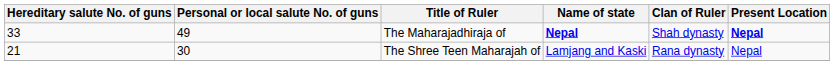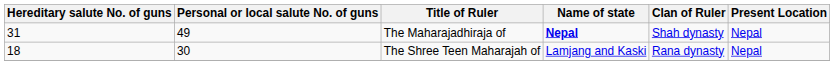 <table class="wikitable">
 <tr>
 <th>Hereditary salute No. of guns</th>
 <th>Personal or local salute No. of guns</th>
 <th>Title of Ruler</th>
 <th>Name of state</th>
 <th>Clan of Ruler</th>
 <th>Present Location</th>
 </tr>
 <tr>
-<td>33</td>
+<td>31</td>
 <td>49</td>
 <td>The Maharajadhiraja of</td>
 <td><strong> <a href='#'>Nepal</a></strong></td>
 <td><a href='#'>Shah dynasty</a></td>
-<td><strong><a href='#'>Nepal</a></strong></td>
+<td><a href='#'>Nepal</a></td>
 </tr>
 <tr>
-<td>21</td>
+<td>18</td>
 <td>30</td>
 <td>The Shree Teen Maharajah of</td>
 <td> <a href='#'>Lamjang and Kaski</a></td>
 <td><a href='#'>Rana dynasty</a></td>
 <td><a href='#'>Nepal</a></td>
 </tr>
 <tr>
 </tr>
 </table>
